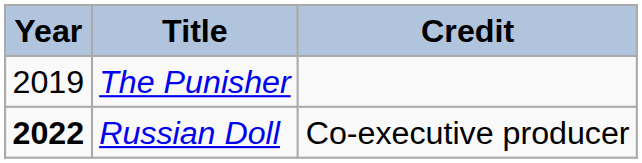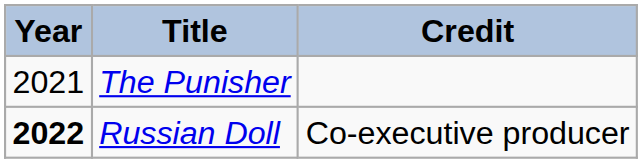 <table class="wikitable" style="font-size:95%;">
 <tr>
 <th style="background:#B0C4DE;">Year</th>
 <th style="background:#B0C4DE;">Title</th>
 <th style="background:#B0C4DE;">Credit</th>
 </tr>
 <tr>
-<td>2019</td>
+<td>2021</td>
 <td><em><a href='#'>The Punisher</a></em></td>
 <td></td>
 </tr>
 <tr>
 <td><strong>2022</strong></td>
 <td><em><a href='#'>Russian Doll</a></em></td>
 <td>Co-executive producer</td>
 </tr>
 </table>
